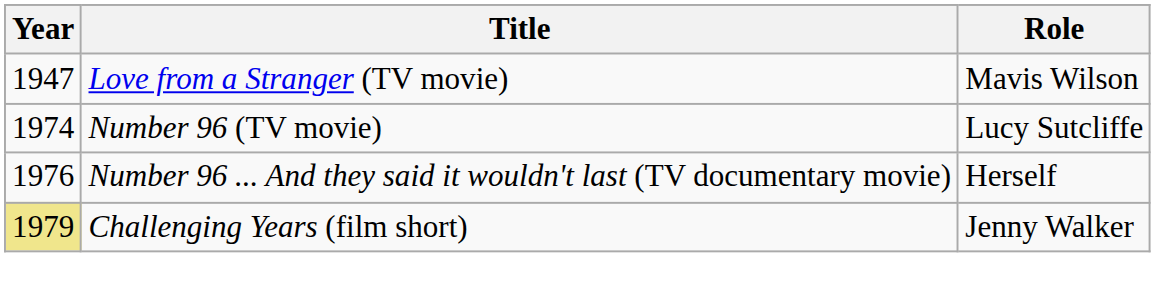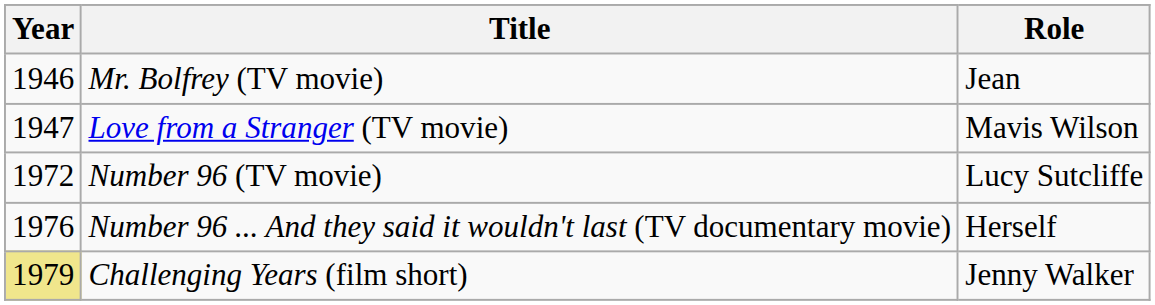 <table class="wikitable">
 <tr>
 <th>Year</th>
 <th>Title</th>
 <th>Role</th>
 </tr>
 <tr>
+<td>1946</td>
+<td><em>Mr. Bolfrey</em> (TV movie)</td>
+<td>Jean</td>
+</tr>
+<tr>
 <td>1947</td>
 <td><em><a href='#'>Love from a Stranger</a></em> (TV movie)</td>
 <td>Mavis Wilson</td>
 </tr>
 <tr>
-<td>1974</td>
+<td>1972</td>
 <td><em>Number 96</em> (TV movie)</td>
 <td>Lucy Sutcliffe</td>
 </tr>
 <tr>
 <td>1976</td>
 <td><em>Number 96 ... And they said it wouldn't last</em> (TV documentary movie)</td>
 <td>Herself</td>
 </tr>
 <tr>
 <td style="background: khaki;">1979</td>
 <td><em>Challenging Years</em> (film short)</td>
 <td>Jenny Walker</td>
 </tr>
 </table>
